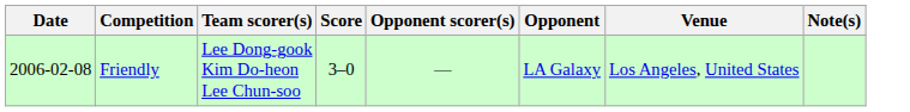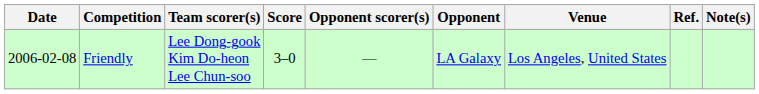 <table class="wikitable" style="font-size:88%;">
 <tr>
 <th>Date</th>
 <th>Competition</th>
 <th>Team scorer(s)</th>
 <th>Score</th>
 <th>Opponent scorer(s)</th>
 <th>Opponent</th>
 <th>Venue</th>
+<th>Ref.</th>
 <th>Note(s)</th>
 </tr>
 <tr bgcolor="#ccffcc">
 <td>2006-02-08</td>
 <td><a href='#'>Friendly</a></td>
 <td><a href='#'>Lee Dong-gook</a> <br><a href='#'>Kim Do-heon</a> <br><a href='#'>Lee Chun-soo</a> </td>
 <td align="center">3–0</td>
 <td align="center">—</td>
 <td> <a href='#'>LA Galaxy</a></td>
 <td><a href='#'>Los Angeles</a>, <a href='#'>United States</a></td>
 <td></td>
+<td></td>
 </tr>
 </table>
